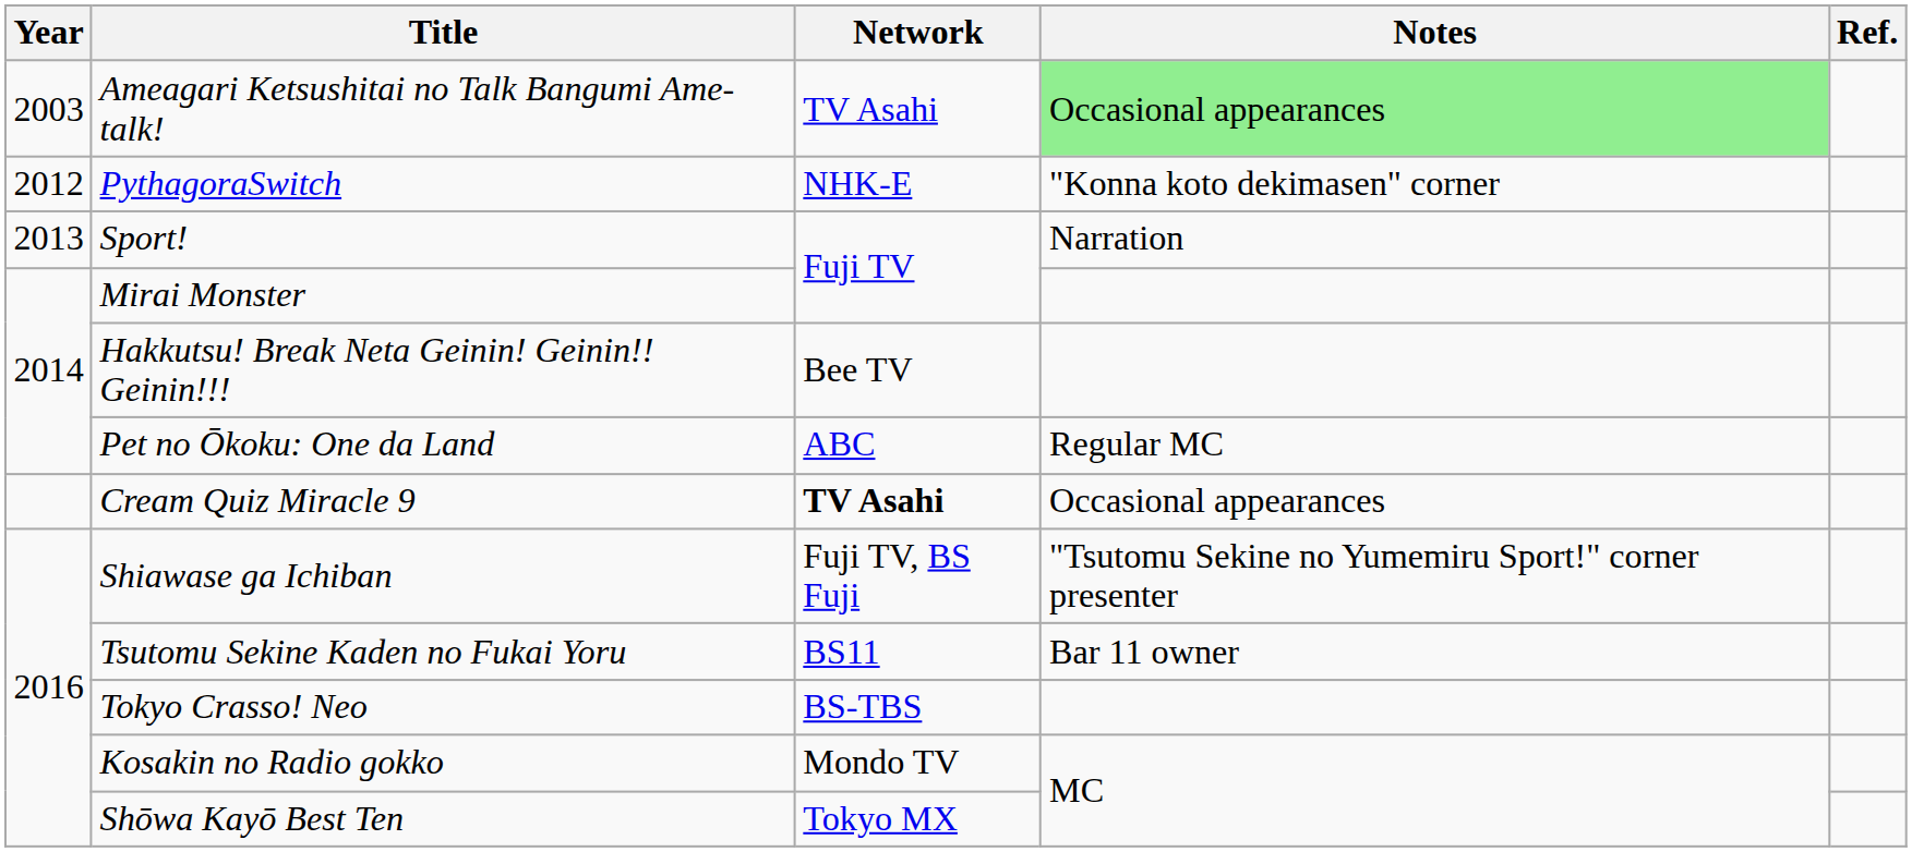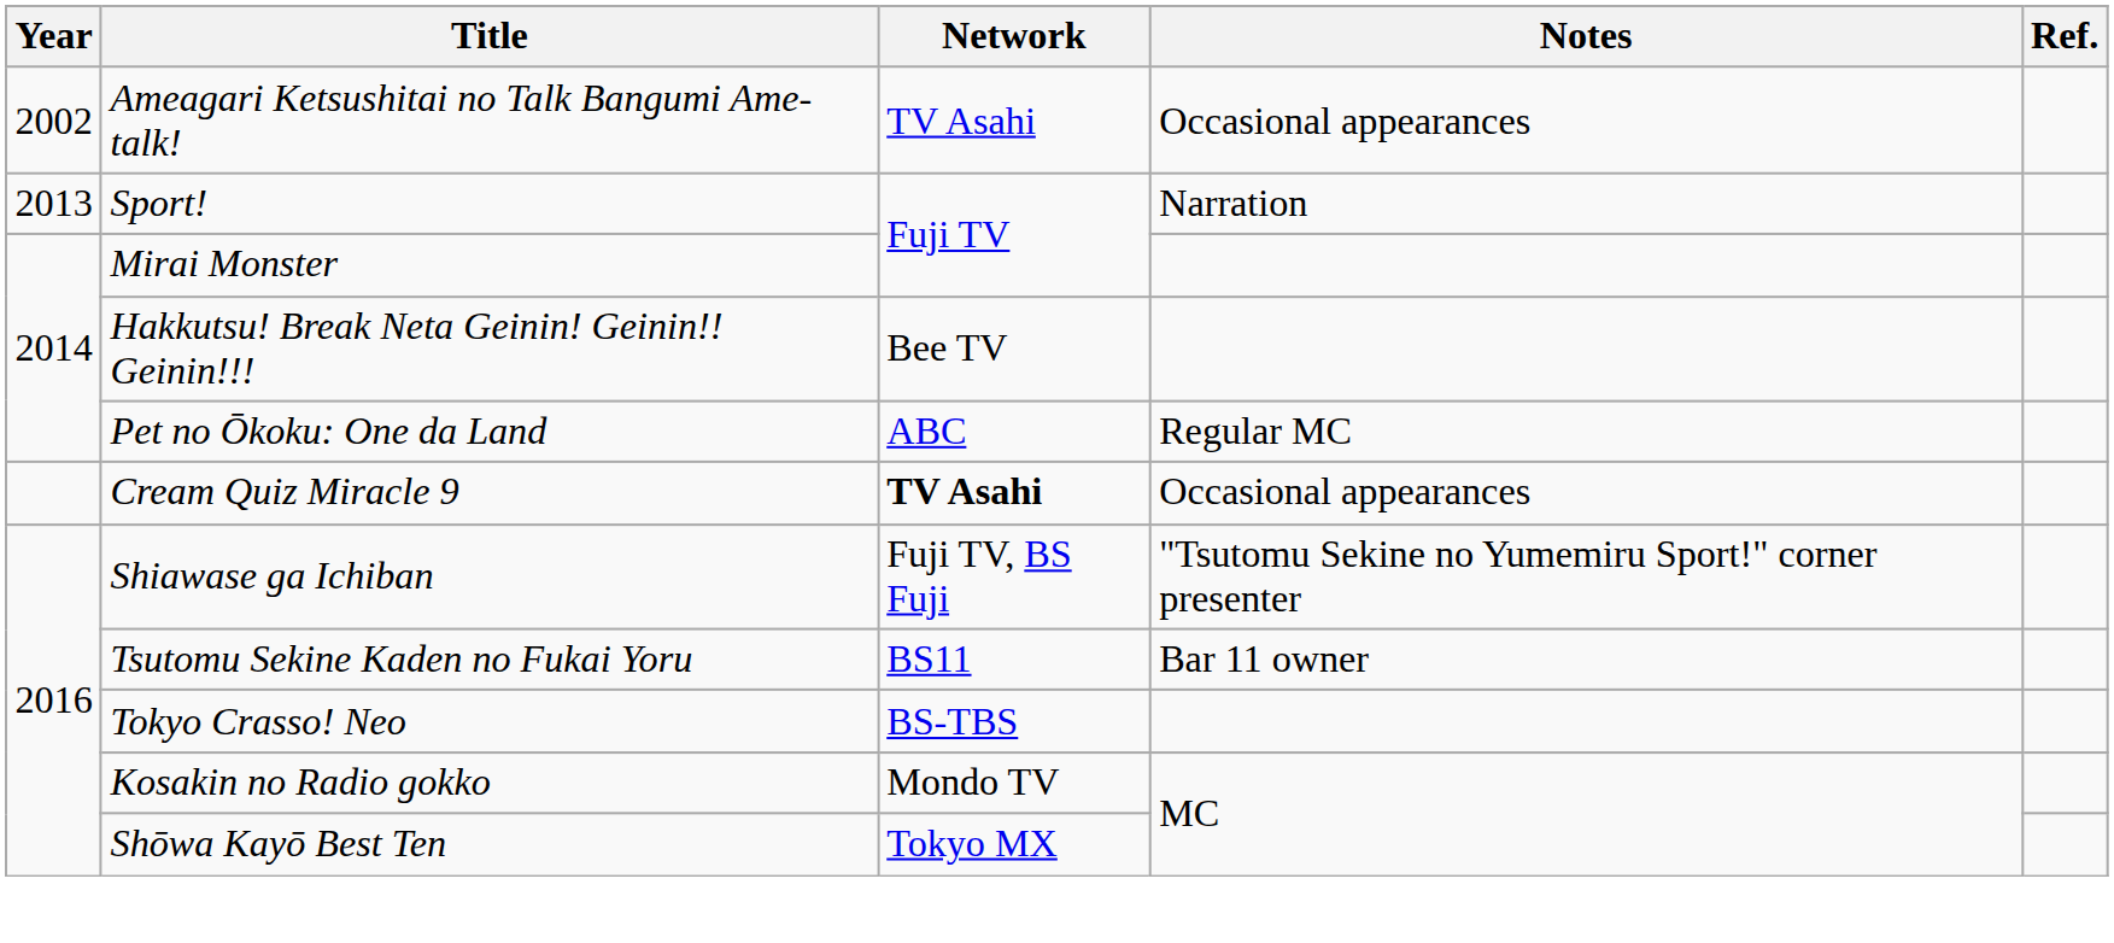 <table class="wikitable">
 <tr>
 <th>Year</th>
 <th>Title</th>
 <th>Network</th>
 <th>Notes</th>
 <th>Ref.</th>
 </tr>
 <tr>
-<td>2003</td>
+<td>2002</td>
 <td><em>Ameagari Ketsushitai no Talk Bangumi Ame-talk!</em></td>
 <td><a href='#'>TV Asahi</a></td>
-<td style="background: lightgreen;">Occasional appearances</td>
-<td></td>
-</tr>
-<tr>
-<td>2012</td>
-<td><em><a href='#'>PythagoraSwitch</a></em></td>
-<td><a href='#'>NHK-E</a></td>
-<td>"Konna koto dekimasen" corner</td>
+<td>Occasional appearances</td>
 <td></td>
 </tr>
 <tr>
 <td>2013</td>
 <td><em>Sport!</em></td>
 <td rowspan="2"><a href='#'>Fuji TV</a></td>
 <td>Narration</td>
 <td></td>
 </tr>
 <tr>
 <td rowspan="3">2014</td>
 <td><em>Mirai Monster</em></td>
 <td></td>
 <td></td>
 </tr>
 <tr>
 <td><em>Hakkutsu! Break Neta Geinin! Geinin!! Geinin!!!</em></td>
 <td>Bee TV</td>
 <td></td>
 <td></td>
 </tr>
 <tr>
 <td><em>Pet no Ōkoku: One da Land</em></td>
 <td><a href='#'>ABC</a></td>
 <td>Regular MC</td>
 <td></td>
 </tr>
 <tr>
 <td></td>
 <td><em>Cream Quiz Miracle 9</em></td>
 <td><strong>TV Asahi</strong></td>
 <td>Occasional appearances</td>
 <td></td>
 </tr>
 <tr>
 <td rowspan="5">2016</td>
 <td><em>Shiawase ga Ichiban</em></td>
 <td>Fuji TV, <a href='#'>BS Fuji</a></td>
 <td>"Tsutomu Sekine no Yumemiru Sport!" corner presenter</td>
 <td></td>
 </tr>
 <tr>
 <td><em>Tsutomu Sekine Kaden no Fukai Yoru</em></td>
 <td><a href='#'>BS11</a></td>
 <td>Bar 11 owner</td>
 <td></td>
 </tr>
 <tr>
 <td><em>Tokyo Crasso! Neo</em></td>
 <td><a href='#'>BS-TBS</a></td>
 <td></td>
 <td></td>
 </tr>
 <tr>
 <td><em>Kosakin no Radio gokko</em></td>
 <td>Mondo TV</td>
 <td rowspan="2">MC</td>
 <td></td>
 </tr>
 <tr>
 <td><em>Shōwa Kayō Best Ten</em></td>
 <td><a href='#'>Tokyo MX</a></td>
 <td></td>
 </tr>
 </table>
